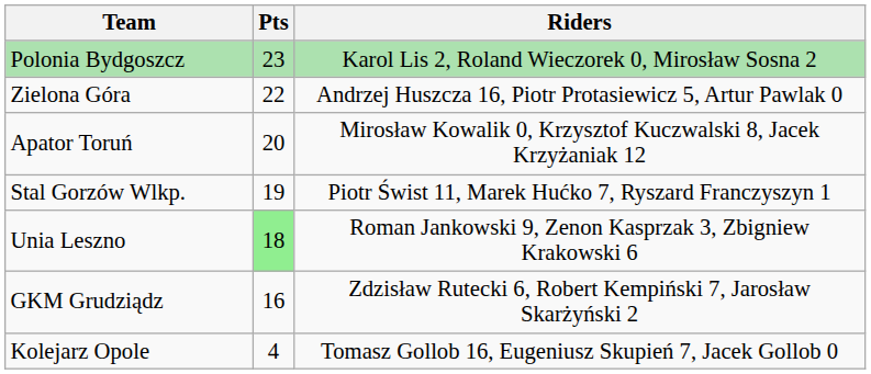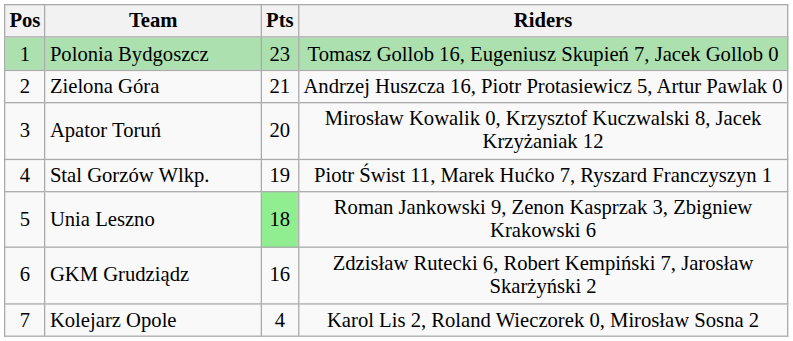 <table class="wikitable" style="font-size: 100%">
 <tr>
+<th width=20>Pos</th>
 <th width=200>Team</th>
 <th width=20>Pts</th>
 <th width=500>Riders</th>
 </tr>
 <tr align=center style="background:#ACE1AF;">
+<td>1</td>
 <td align="left">Polonia Bydgoszcz</td>
 <td>23</td>
-<td>Karol Lis 2, Roland Wieczorek 0, Mirosław Sosna 2</td>
+<td>Tomasz Gollob 16, Eugeniusz Skupień 7, Jacek Gollob 0</td>
 </tr>
 <tr align=center>
+<td>2</td>
 <td align="left">Zielona Góra</td>
-<td>22</td>
+<td>21</td>
 <td>Andrzej Huszcza 16, Piotr Protasiewicz 5, Artur Pawlak 0</td>
 </tr>
 <tr align=center>
+<td>3</td>
 <td align="left">Apator Toruń</td>
 <td>20</td>
 <td>Mirosław Kowalik 0, Krzysztof Kuczwalski 8, Jacek Krzyżaniak 12</td>
 </tr>
 <tr align=center>
+<td>4</td>
 <td align="left">Stal Gorzów Wlkp.</td>
 <td>19</td>
 <td>Piotr Świst 11, Marek Hućko 7, Ryszard Franczyszyn 1</td>
 </tr>
 <tr align=center>
+<td>5</td>
 <td align="left">Unia Leszno</td>
 <td style="background: lightgreen;">18</td>
 <td>Roman Jankowski 9, Zenon Kasprzak 3, Zbigniew Krakowski 6</td>
 </tr>
 <tr align=center>
+<td>6</td>
 <td align="left">GKM Grudziądz</td>
 <td>16</td>
 <td>Zdzisław Rutecki 6, Robert Kempiński 7, Jarosław Skarżyński 2</td>
 </tr>
 <tr align=center>
+<td>7</td>
 <td align="left">Kolejarz Opole</td>
 <td>4</td>
-<td>Tomasz Gollob 16, Eugeniusz Skupień 7, Jacek Gollob 0</td>
+<td>Karol Lis 2, Roland Wieczorek 0, Mirosław Sosna 2</td>
 </tr>
 </table>
